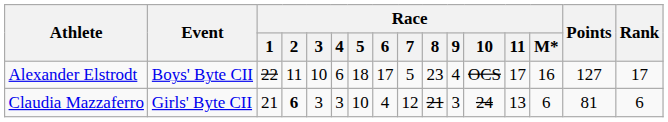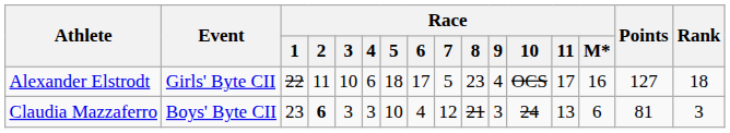 <table class="wikitable" border="1" style="font-size:90%">
 <tr>
 <th rowspan=2>Athlete</th>
 <th rowspan=2>Event</th>
 <th colspan=12>Race</th>
 <th rowspan=2>Points</th>
 <th rowspan=2>Rank</th>
 </tr>
 <tr>
 <th>1</th>
 <th>2</th>
 <th>3</th>
 <th>4</th>
 <th>5</th>
 <th>6</th>
 <th>7</th>
 <th>8</th>
 <th>9</th>
 <th>10</th>
 <th>11</th>
 <th>M*</th>
 </tr>
 <tr>
 <td><a href='#'>Alexander Elstrodt</a></td>
-<td><a href='#'>Boys' Byte CII</a></td>
+<td><a href='#'>Girls' Byte CII</a></td>
 <td align=center><s>22</s></td>
 <td align=center>11</td>
 <td align=center>10</td>
 <td align=center>6</td>
 <td align=center>18</td>
 <td align=center>17</td>
 <td align=center>5</td>
 <td align=center>23</td>
 <td align=center>4</td>
 <td align=center><s>OCS</s></td>
 <td align=center>17</td>
 <td align=center>16</td>
 <td align=center>127</td>
-<td align=center>17</td>
+<td align=center>18</td>
 </tr>
 <tr>
 <td><a href='#'>Claudia Mazzaferro</a></td>
-<td><a href='#'>Girls' Byte CII</a></td>
-<td align=center>21</td>
+<td><a href='#'>Boys' Byte CII</a></td>
+<td align=center>23</td>
 <td align=center><strong>6</strong></td>
 <td align=center>3</td>
 <td align=center>3</td>
 <td align=center>10</td>
 <td align=center>4</td>
 <td align=center>12</td>
 <td align=center><s>21</s></td>
 <td align=center>3</td>
 <td align=center><s>24</s></td>
 <td align=center>13</td>
 <td align=center>6</td>
 <td align=center>81</td>
-<td align=center>6</td>
+<td align=center>3</td>
 </tr>
 </table>
